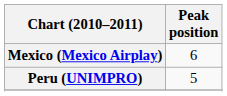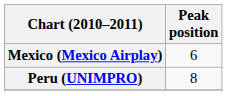 <table class="wikitable sortable plainrowheaders">
 <tr>
 <th scope="col">Chart (2010–2011)</th>
 <th scope="col">Peak<br>position</th>
 </tr>
 <tr>
 <th scope="row">Mexico (<a href='#'>Mexico Airplay</a>)</th>
 <td align="center">6</td>
 </tr>
 <tr>
 <th scope="row">Peru (<a href='#'>UNIMPRO</a>)</th>
-<td align="center">5</td>
+<td align="center">8</td>
 </tr>
 <tr>
 </tr>
 <tr>
 </tr>
 <tr>
 </tr>
 <tr>
 </tr>
 <tr>
 </tr>
 </table>
